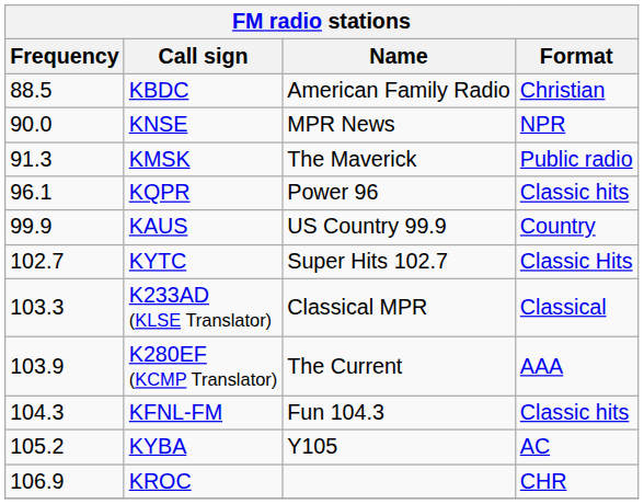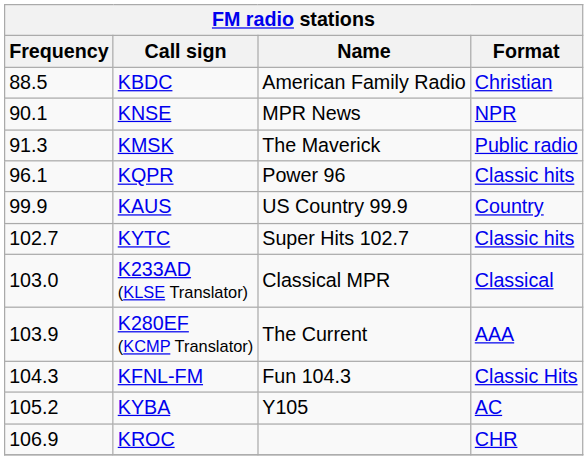 <table class="wikitable">
 <tr>
 <th align="center" colspan="5"><strong><a href='#'>FM radio</a> stations</strong></th>
 </tr>
 <tr>
 <th>Frequency</th>
 <th>Call sign</th>
 <th>Name</th>
 <th>Format</th>
 </tr>
 <tr>
 <td>88.5</td>
 <td><a href='#'>KBDC</a></td>
 <td>American Family Radio</td>
 <td><a href='#'>Christian</a></td>
 </tr>
 <tr>
-<td>90.0</td>
+<td>90.1</td>
 <td><a href='#'>KNSE</a></td>
 <td>MPR News</td>
 <td><a href='#'>NPR</a></td>
 </tr>
 <tr>
 <td>91.3</td>
 <td><a href='#'>KMSK</a></td>
 <td>The Maverick</td>
 <td><a href='#'>Public radio</a></td>
 </tr>
 <tr>
 <td>96.1</td>
 <td><a href='#'>KQPR</a></td>
 <td>Power 96</td>
 <td><a href='#'>Classic hits</a></td>
 </tr>
 <tr>
 <td>99.9</td>
 <td><a href='#'>KAUS</a></td>
 <td>US Country 99.9</td>
 <td><a href='#'>Country</a></td>
 </tr>
 <tr>
 <td>102.7</td>
 <td><a href='#'>KYTC</a></td>
 <td>Super Hits 102.7</td>
-<td><a href='#'>Classic Hits</a></td>
+<td><a href='#'>Classic hits</a></td>
 </tr>
 <tr>
-<td>103.3</td>
+<td>103.0</td>
 <td><a href='#'>K233AD</a><br><small>(<a href='#'>KLSE</a> Translator)</small></td>
 <td>Classical MPR</td>
 <td><a href='#'>Classical</a></td>
 </tr>
 <tr>
 <td>103.9</td>
 <td><a href='#'>K280EF</a><br><small>(<a href='#'>KCMP</a> Translator)</small></td>
 <td>The Current</td>
 <td><a href='#'>AAA</a></td>
 </tr>
 <tr>
 <td>104.3</td>
 <td><a href='#'>KFNL-FM</a></td>
 <td>Fun 104.3</td>
-<td><a href='#'>Classic hits</a></td>
+<td><a href='#'>Classic Hits</a></td>
 </tr>
 <tr>
 <td>105.2</td>
 <td><a href='#'>KYBA</a></td>
 <td>Y105</td>
 <td><a href='#'>AC</a></td>
 </tr>
 <tr>
 <td>106.9</td>
 <td><a href='#'>KROC</a></td>
 <td></td>
 <td><a href='#'>CHR</a></td>
 </tr>
 <tr>
 </tr>
 </table>
